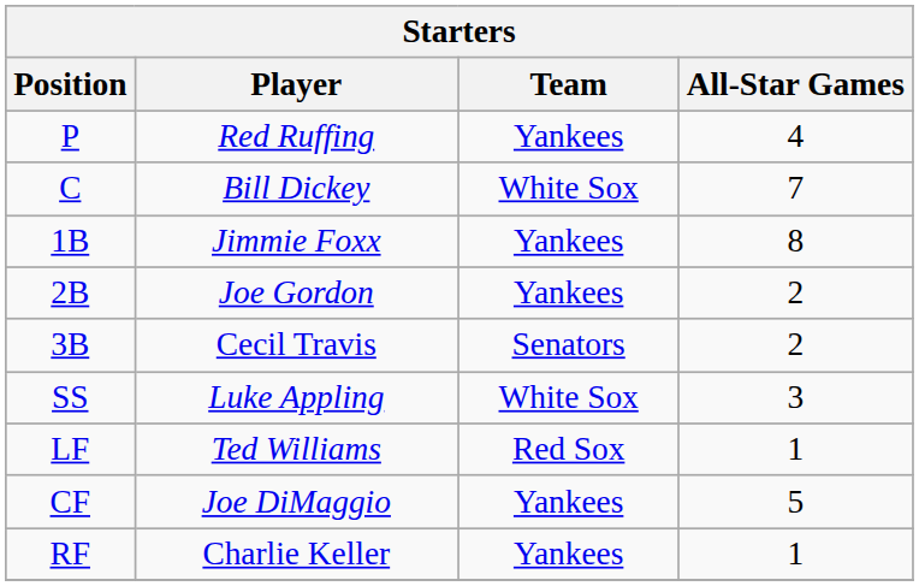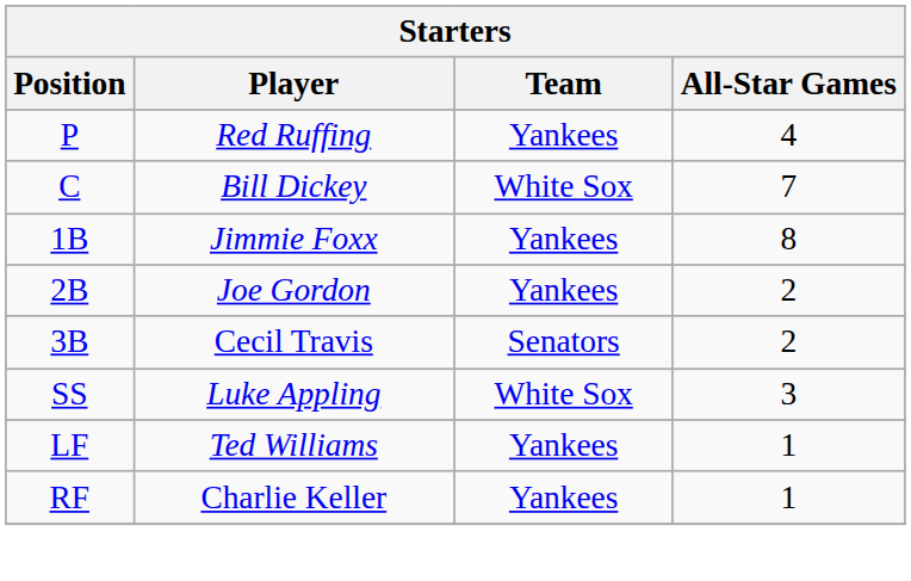 <table class="wikitable" style="font-size: 100%; text-align:right;">
 <tr>
 <th colspan="4">Starters</th>
 </tr>
 <tr>
 <th>Position</th>
 <th width="150">Player</th>
 <th width="100">Team</th>
 <th>All-Star Games</th>
 </tr>
 <tr>
 <td align="center"><a href='#'>P</a></td>
 <td align="center"><em><a href='#'>Red Ruffing</a></em></td>
 <td align="center"><a href='#'>Yankees</a></td>
 <td align="center">4</td>
 </tr>
 <tr>
 <td align="center"><a href='#'>C</a></td>
 <td align="center"><em><a href='#'>Bill Dickey</a></em></td>
 <td align="center"><a href='#'>White Sox</a></td>
 <td align="center">7</td>
 </tr>
 <tr>
 <td align="center"><a href='#'>1B</a></td>
 <td align="center"><em><a href='#'>Jimmie Foxx</a></em></td>
 <td align="center"><a href='#'>Yankees</a></td>
 <td align="center">8</td>
 </tr>
 <tr>
 <td align="center"><a href='#'>2B</a></td>
 <td align="center"><em><a href='#'>Joe Gordon</a></em></td>
 <td align="center"><a href='#'>Yankees</a></td>
 <td align="center">2</td>
 </tr>
 <tr>
 <td align="center"><a href='#'>3B</a></td>
 <td align="center"><a href='#'>Cecil Travis</a></td>
 <td align="center"><a href='#'>Senators</a></td>
 <td align="center">2</td>
 </tr>
 <tr>
 <td align="center"><a href='#'>SS</a></td>
 <td align="center"><em><a href='#'>Luke Appling</a></em></td>
 <td align="center"><a href='#'>White Sox</a></td>
 <td align="center">3</td>
 </tr>
 <tr>
 <td align="center"><a href='#'>LF</a></td>
 <td align="center"><em><a href='#'>Ted Williams</a></em></td>
-<td align="center"><a href='#'>Red Sox</a></td>
+<td align="center"><a href='#'>Yankees</a></td>
 <td align="center">1</td>
-</tr>
-<tr>
-<td align="center"><a href='#'>CF</a></td>
-<td align="center"><em><a href='#'>Joe DiMaggio</a></em></td>
-<td align="center"><a href='#'>Yankees</a></td>
-<td align="center">5</td>
 </tr>
 <tr>
 <td align="center"><a href='#'>RF</a></td>
 <td align="center"><a href='#'>Charlie Keller</a></td>
 <td align="center"><a href='#'>Yankees</a></td>
 <td align="center">1</td>
 </tr>
 <tr>
 </tr>
 </table>
